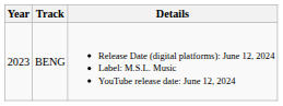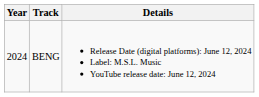 <table class="wikitable">
 <tr>
 <th>Year</th>
 <th>Track</th>
 <th>Details</th>
 </tr>
 <tr>
-<td>2023</td>
+<td>2024</td>
 <td>BENG</td>
 <td><br><ul><li><small>Release Date (digital platforms): June 12, 2024</small></li><li><small>Label: M.S.L. Music</small></li><li><small>YouTube release date: June 12, 2024</small></li></ul></td>
 </tr>
 </table>
